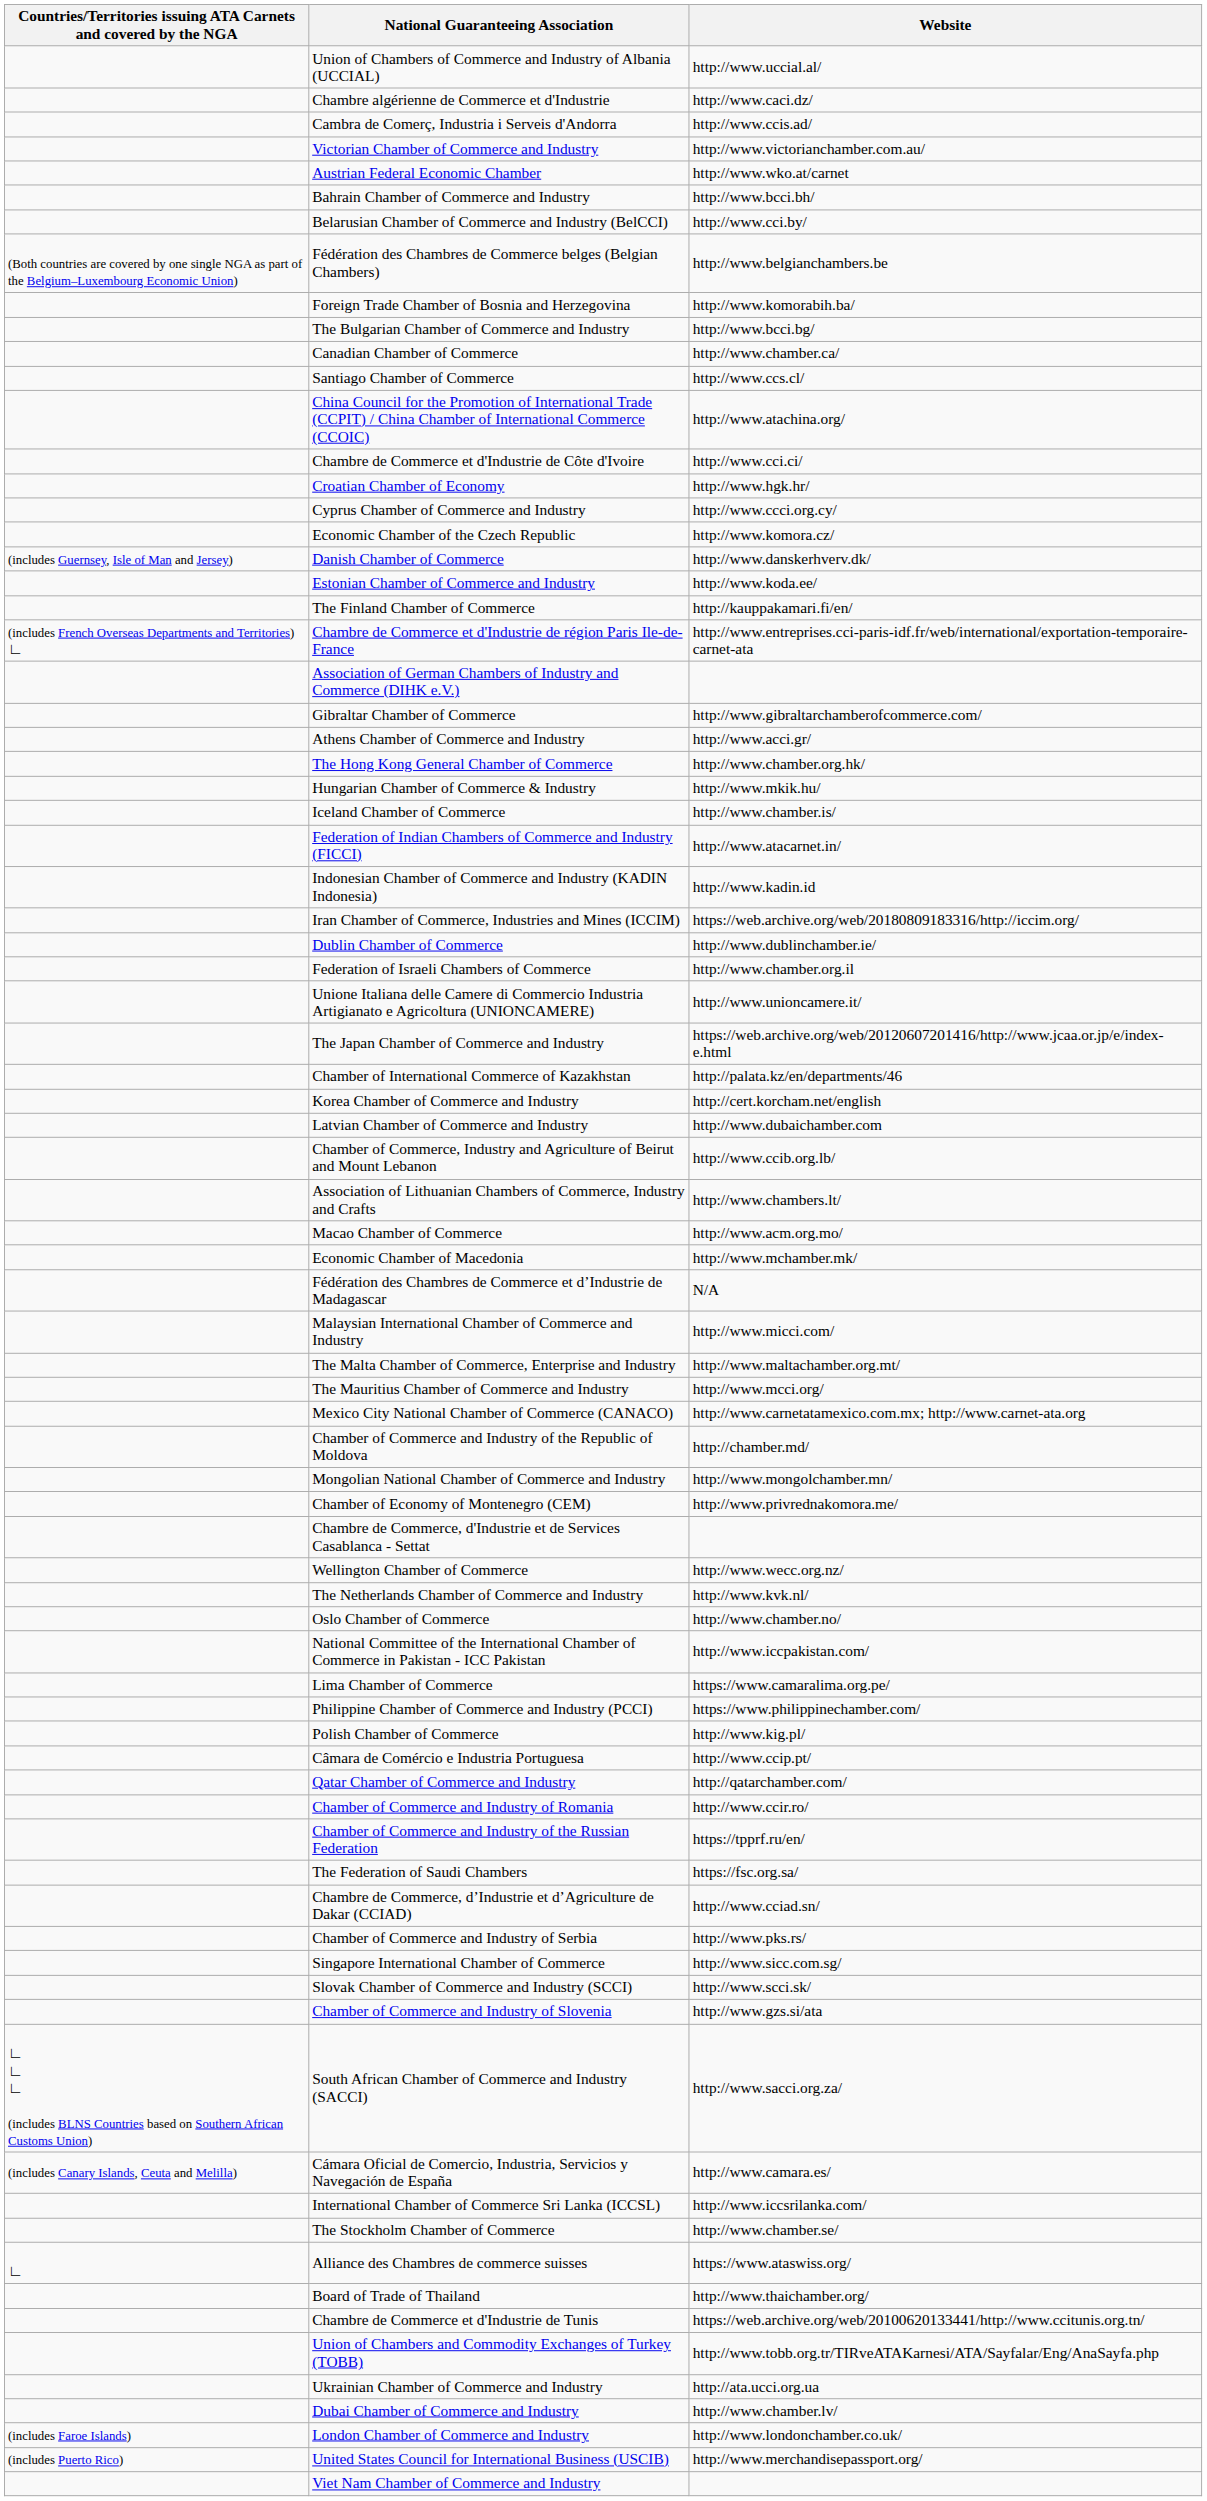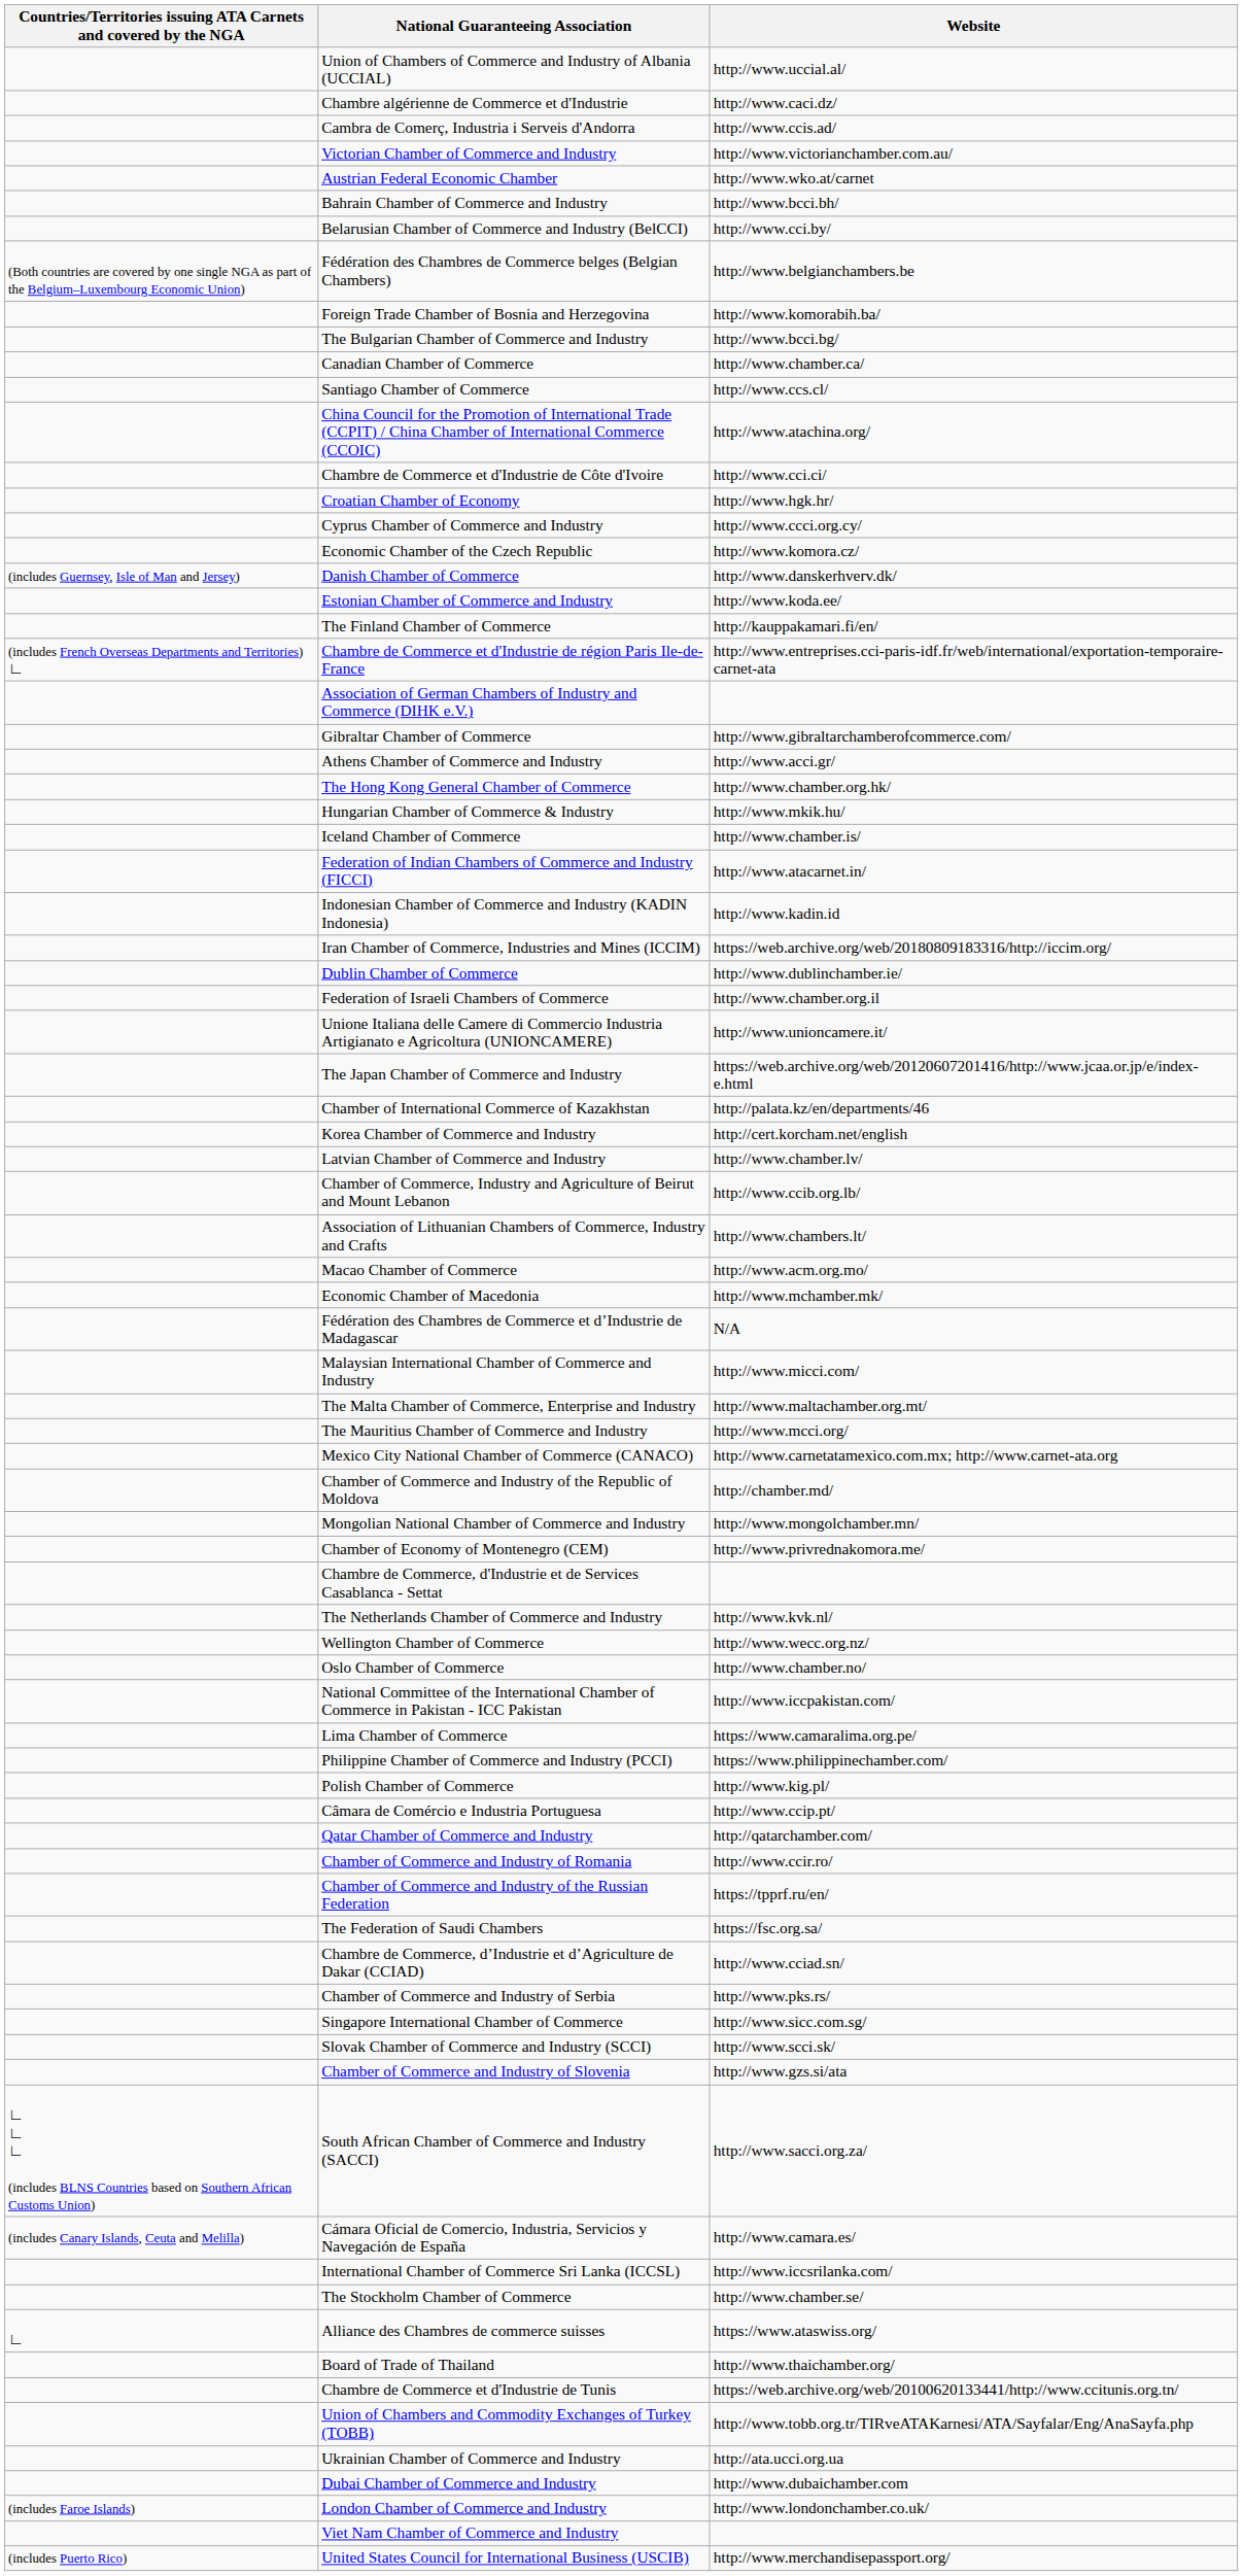 <table class="wikitable mw-collapsible mw-collapsed">
 <tr>
 <th>Countries/Territories issuing ATA Carnets and covered by the NGA</th>
 <th>National Guaranteeing Association</th>
 <th>Website</th>
 </tr>
 <tr>
 <td></td>
 <td>Union of Chambers of Commerce and Industry of Albania (UCCIAL)</td>
 <td>http://www.uccial.al/</td>
 </tr>
 <tr>
 <td></td>
 <td>Chambre algérienne de Commerce et d'Industrie</td>
 <td>http://www.caci.dz/</td>
 </tr>
 <tr>
 <td></td>
 <td>Cambra de Comerç, Industria i Serveis d'Andorra</td>
 <td>http://www.ccis.ad/</td>
 </tr>
 <tr>
 <td></td>
 <td><a href='#'>Victorian Chamber of Commerce and Industry</a></td>
 <td>http://www.victorianchamber.com.au/</td>
 </tr>
 <tr>
 <td></td>
 <td><a href='#'>Austrian Federal Economic Chamber</a></td>
 <td>http://www.wko.at/carnet</td>
 </tr>
 <tr>
 <td></td>
 <td>Bahrain Chamber of Commerce and Industry</td>
 <td>http://www.bcci.bh/</td>
 </tr>
 <tr>
 <td></td>
 <td>Belarusian Chamber of Commerce and Industry (BelCCI)</td>
 <td>http://www.cci.by/</td>
 </tr>
 <tr>
 <td> <br><small>(Both countries are covered by one single NGA as part of the <a href='#'>Belgium–Luxembourg Economic Union</a>)</small></td>
 <td>Fédération des Chambres de Commerce belges (Belgian Chambers)</td>
 <td>http://www.belgianchambers.be</td>
 </tr>
 <tr>
 <td></td>
 <td>Foreign Trade Chamber of Bosnia and Herzegovina</td>
 <td>http://www.komorabih.ba/</td>
 </tr>
 <tr>
 <td></td>
 <td>The Bulgarian Chamber of Commerce and Industry</td>
 <td>http://www.bcci.bg/</td>
 </tr>
 <tr>
 <td></td>
 <td>Canadian Chamber of Commerce</td>
 <td>http://www.chamber.ca/</td>
 </tr>
 <tr>
 <td></td>
 <td>Santiago Chamber of Commerce</td>
 <td>http://www.ccs.cl/</td>
 </tr>
 <tr>
 <td></td>
 <td><a href='#'>China Council for the Promotion of International Trade (CCPIT) / China Chamber of International Commerce (CCOIC)</a></td>
 <td>http://www.atachina.org/</td>
 </tr>
 <tr>
 <td></td>
 <td>Chambre de Commerce et d'Industrie de Côte d'Ivoire</td>
 <td>http://www.cci.ci/</td>
 </tr>
 <tr>
 <td></td>
 <td><a href='#'>Croatian Chamber of Economy</a></td>
 <td>http://www.hgk.hr/</td>
 </tr>
 <tr>
 <td></td>
 <td>Cyprus Chamber of Commerce and Industry</td>
 <td>http://www.ccci.org.cy/</td>
 </tr>
 <tr>
 <td></td>
 <td>Economic Chamber of the Czech Republic</td>
 <td>http://www.komora.cz/</td>
 </tr>
 <tr>
 <td> <small>(includes <a href='#'>Guernsey</a>, <a href='#'>Isle of Man</a> and <a href='#'>Jersey</a>)</small></td>
 <td><a href='#'>Danish Chamber of Commerce</a></td>
 <td>http://www.danskerhverv.dk/</td>
 </tr>
 <tr>
 <td></td>
 <td><a href='#'>Estonian Chamber of Commerce and Industry</a></td>
 <td>http://www.koda.ee/</td>
 </tr>
 <tr>
 <td></td>
 <td>The Finland Chamber of Commerce</td>
 <td>http://kauppakamari.fi/en/</td>
 </tr>
 <tr>
 <td> <small>(includes <a href='#'>French Overseas Departments and Territories</a>)</small><br><strong>∟</strong> </td>
 <td><a href='#'>Chambre de Commerce et d'Industrie de région Paris Ile-de-France</a></td>
 <td>http://www.entreprises.cci-paris-idf.fr/web/international/exportation-temporaire-carnet-ata</td>
 </tr>
 <tr>
 <td></td>
 <td><a href='#'>Association of German Chambers of Industry and Commerce (DIHK e.V.)</a></td>
 <td></td>
 </tr>
 <tr>
 <td></td>
 <td>Gibraltar Chamber of Commerce</td>
 <td>http://www.gibraltarchamberofcommerce.com/</td>
 </tr>
 <tr>
 <td></td>
 <td>Athens Chamber of Commerce and Industry</td>
 <td>http://www.acci.gr/</td>
 </tr>
 <tr>
 <td></td>
 <td><a href='#'>The Hong Kong General Chamber of Commerce</a></td>
 <td>http://www.chamber.org.hk/</td>
 </tr>
 <tr>
 <td></td>
 <td>Hungarian Chamber of Commerce & Industry</td>
 <td>http://www.mkik.hu/</td>
 </tr>
 <tr>
 <td></td>
 <td>Iceland Chamber of Commerce</td>
 <td>http://www.chamber.is/</td>
 </tr>
 <tr>
 <td></td>
 <td><a href='#'>Federation of Indian Chambers of Commerce and Industry (FICCI)</a></td>
 <td>http://www.atacarnet.in/</td>
 </tr>
 <tr>
 <td></td>
 <td>Indonesian Chamber of Commerce and Industry (KADIN Indonesia)</td>
 <td>http://www.kadin.id</td>
 </tr>
 <tr>
 <td></td>
 <td>Iran Chamber of Commerce, Industries and Mines (ICCIM)</td>
 <td>https://web.archive.org/web/20180809183316/http://iccim.org/</td>
 </tr>
 <tr>
 <td></td>
 <td><a href='#'>Dublin Chamber of Commerce</a></td>
 <td>http://www.dublinchamber.ie/ </td>
 </tr>
 <tr>
 <td></td>
 <td>Federation of Israeli Chambers of Commerce</td>
 <td>http://www.chamber.org.il</td>
 </tr>
 <tr>
 <td></td>
 <td>Unione Italiana delle Camere di Commercio Industria Artigianato e Agricoltura (UNIONCAMERE)</td>
 <td>http://www.unioncamere.it/</td>
 </tr>
 <tr>
 <td></td>
 <td>The Japan Chamber of Commerce and Industry</td>
 <td>https://web.archive.org/web/20120607201416/http://www.jcaa.or.jp/e/index-e.html</td>
 </tr>
 <tr>
 <td></td>
 <td>Chamber of International Commerce of Kazakhstan</td>
 <td>http://palata.kz/en/departments/46</td>
 </tr>
 <tr>
 <td></td>
 <td>Korea Chamber of Commerce and Industry</td>
 <td>http://cert.korcham.net/english</td>
 </tr>
 <tr>
 <td></td>
 <td>Latvian Chamber of Commerce and Industry</td>
-<td>http://www.dubaichamber.com</td>
+<td>http://www.chamber.lv/</td>
 </tr>
 <tr>
 <td></td>
 <td>Chamber of Commerce, Industry and Agriculture of Beirut and Mount Lebanon</td>
 <td>http://www.ccib.org.lb/</td>
 </tr>
 <tr>
 <td></td>
 <td>Association of Lithuanian Chambers of Commerce, Industry and Crafts</td>
 <td>http://www.chambers.lt/</td>
 </tr>
 <tr>
 <td></td>
 <td>Macao Chamber of Commerce</td>
 <td>http://www.acm.org.mo/</td>
 </tr>
 <tr>
 <td></td>
 <td>Economic Chamber of Macedonia</td>
 <td>http://www.mchamber.mk/</td>
 </tr>
 <tr>
 <td></td>
 <td>Fédération des Chambres de Commerce et d’Industrie de Madagascar</td>
 <td>N/A</td>
 </tr>
 <tr>
 <td></td>
 <td>Malaysian International Chamber of Commerce and Industry</td>
 <td>http://www.micci.com/</td>
 </tr>
 <tr>
 <td></td>
 <td>The Malta Chamber of Commerce, Enterprise and Industry</td>
 <td>http://www.maltachamber.org.mt/</td>
 </tr>
 <tr>
 <td></td>
 <td>The Mauritius Chamber of Commerce and Industry</td>
 <td>http://www.mcci.org/</td>
 </tr>
 <tr>
 <td></td>
 <td>Mexico City National Chamber of Commerce (CANACO)</td>
 <td>http://www.carnetatamexico.com.mx; http://www.carnet-ata.org</td>
 </tr>
 <tr>
 <td></td>
 <td>Chamber of Commerce and Industry of the Republic of Moldova</td>
 <td>http://chamber.md/</td>
 </tr>
 <tr>
 <td></td>
 <td>Mongolian National Chamber of Commerce and Industry</td>
 <td>http://www.mongolchamber.mn/</td>
 </tr>
 <tr>
 <td></td>
 <td>Chamber of Economy of Montenegro (CEM)</td>
 <td>http://www.privrednakomora.me/ </td>
 </tr>
 <tr>
 <td></td>
 <td>Chambre de Commerce, d'Industrie et de Services Casablanca - Settat</td>
 <td></td>
 </tr>
 <tr>
 <td></td>
-<td>Wellington Chamber of Commerce</td>
-<td>http://www.wecc.org.nz/</td>
+<td>The Netherlands Chamber of Commerce and Industry</td>
+<td>http://www.kvk.nl/</td>
 </tr>
 <tr>
 <td></td>
-<td>The Netherlands Chamber of Commerce and Industry</td>
-<td>http://www.kvk.nl/</td>
+<td>Wellington Chamber of Commerce</td>
+<td>http://www.wecc.org.nz/</td>
 </tr>
 <tr>
 <td></td>
 <td>Oslo Chamber of Commerce</td>
 <td>http://www.chamber.no/</td>
 </tr>
 <tr>
 <td></td>
 <td>National Committee of the International Chamber of Commerce in Pakistan - ICC Pakistan</td>
 <td>http://www.iccpakistan.com/</td>
 </tr>
 <tr>
 <td></td>
 <td>Lima Chamber of Commerce</td>
 <td>https://www.camaralima.org.pe/</td>
 </tr>
 <tr>
 <td></td>
 <td>Philippine Chamber of Commerce and Industry (PCCI)</td>
 <td>https://www.philippinechamber.com/</td>
 </tr>
 <tr>
 <td></td>
 <td>Polish Chamber of Commerce</td>
 <td>http://www.kig.pl/</td>
 </tr>
 <tr>
 <td></td>
 <td>Câmara de Comércio e Industria Portuguesa</td>
 <td>http://www.ccip.pt/</td>
 </tr>
 <tr>
 <td></td>
 <td><a href='#'>Qatar Chamber of Commerce and Industry</a></td>
 <td>http://qatarchamber.com/</td>
 </tr>
 <tr>
 <td></td>
 <td><a href='#'>Chamber of Commerce and Industry of Romania</a></td>
 <td>http://www.ccir.ro/</td>
 </tr>
 <tr>
 <td></td>
 <td><a href='#'>Chamber of Commerce and Industry of the Russian Federation</a></td>
 <td>https://tpprf.ru/en/</td>
 </tr>
 <tr>
 <td></td>
 <td>The Federation of Saudi Chambers</td>
 <td>https://fsc.org.sa/</td>
 </tr>
 <tr>
 <td></td>
 <td>Chambre de Commerce, d’Industrie et d’Agriculture de Dakar (CCIAD)</td>
 <td>http://www.cciad.sn/</td>
 </tr>
 <tr>
 <td></td>
 <td>Chamber of Commerce and Industry of Serbia</td>
 <td>http://www.pks.rs/</td>
 </tr>
 <tr>
 <td></td>
 <td>Singapore International Chamber of Commerce</td>
 <td>http://www.sicc.com.sg/</td>
 </tr>
 <tr>
 <td></td>
 <td>Slovak Chamber of Commerce and Industry (SCCI)</td>
 <td>http://www.scci.sk/</td>
 </tr>
 <tr>
 <td></td>
 <td><a href='#'>Chamber of Commerce and Industry of Slovenia</a></td>
 <td>http://www.gzs.si/ata</td>
 </tr>
 <tr>
 <td><br><strong>∟</strong><br><strong>∟</strong><br><strong>∟</strong><br><br><small>(includes <a href='#'>BLNS Countries</a> based on <a href='#'>Southern African Customs Union</a>)</small></td>
 <td>South African Chamber of Commerce and Industry (SACCI)</td>
 <td>http://www.sacci.org.za/</td>
 </tr>
 <tr>
 <td> <small>(includes <a href='#'>Canary Islands</a>, <a href='#'>Ceuta</a> and <a href='#'>Melilla</a>)</small></td>
 <td>Cámara Oficial de Comercio, Industria, Servicios y Navegación de España</td>
 <td>http://www.camara.es/</td>
 </tr>
 <tr>
 <td></td>
 <td>International Chamber of Commerce Sri Lanka (ICCSL)</td>
 <td>http://www.iccsrilanka.com/</td>
 </tr>
 <tr>
 <td></td>
 <td>The Stockholm Chamber of Commerce</td>
 <td>http://www.chamber.se/</td>
 </tr>
 <tr>
 <td><br><strong>∟</strong></td>
 <td>Alliance des Chambres de commerce suisses</td>
 <td>https://www.ataswiss.org/</td>
 </tr>
 <tr>
 <td></td>
 <td>Board of Trade of Thailand</td>
 <td>http://www.thaichamber.org/</td>
 </tr>
 <tr>
 <td></td>
 <td>Chambre de Commerce et d'Industrie de Tunis</td>
 <td>https://web.archive.org/web/20100620133441/http://www.ccitunis.org.tn/</td>
 </tr>
 <tr>
 <td></td>
 <td><a href='#'>Union of Chambers and Commodity Exchanges of Turkey (TOBB)</a></td>
 <td>http://www.tobb.org.tr/TIRveATAKarnesi/ATA/Sayfalar/Eng/AnaSayfa.php </td>
 </tr>
 <tr>
 <td></td>
 <td>Ukrainian Chamber of Commerce and Industry</td>
 <td>http://ata.ucci.org.ua</td>
 </tr>
 <tr>
 <td></td>
 <td><a href='#'>Dubai Chamber of Commerce and Industry</a></td>
-<td>http://www.chamber.lv/</td>
+<td>http://www.dubaichamber.com</td>
 </tr>
 <tr>
 <td> <small>(includes <a href='#'>Faroe Islands</a>)</small></td>
 <td><a href='#'>London Chamber of Commerce and Industry</a></td>
 <td>http://www.londonchamber.co.uk/</td>
 </tr>
 <tr>
+<td></td>
+<td><a href='#'>Viet Nam Chamber of Commerce and Industry</a></td>
+<td></td>
+</tr>
+<tr>
 <td> <small>(includes <a href='#'>Puerto Rico</a>)</small></td>
 <td><a href='#'>United States Council for International Business (USCIB)</a></td>
 <td>http://www.merchandisepassport.org/</td>
 </tr>
-<tr>
-<td></td>
-<td><a href='#'>Viet Nam Chamber of Commerce and Industry</a></td>
-<td></td>
-</tr>
 </table>
